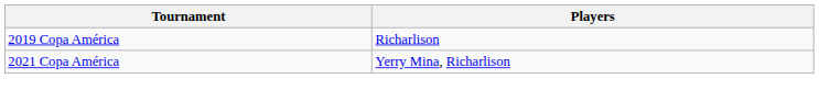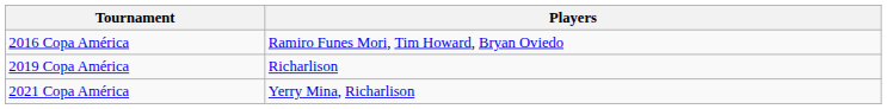 <table class="wikitable sortable" style="width: 70%; center; font-size: 95%;">
 <tr>
 <th>Tournament</th>
 <th>Players</th>
+</tr>
+<tr>
+<td><a href='#'>2016 Copa América</a></td>
+<td> <a href='#'>Ramiro Funes Mori</a>,  <a href='#'>Tim Howard</a>,  <a href='#'>Bryan Oviedo</a></td>
 </tr>
 <tr>
 <td><a href='#'>2019 Copa América</a></td>
 <td> <a href='#'>Richarlison</a></td>
 </tr>
 <tr>
 <td><a href='#'>2021 Copa América</a></td>
 <td> <a href='#'>Yerry Mina</a>,  <a href='#'>Richarlison</a></td>
 </tr>
 </table>
